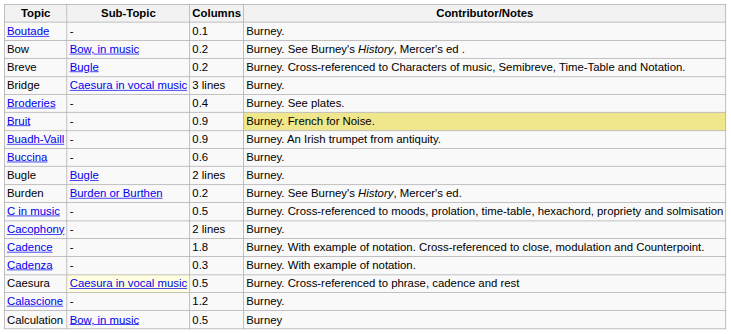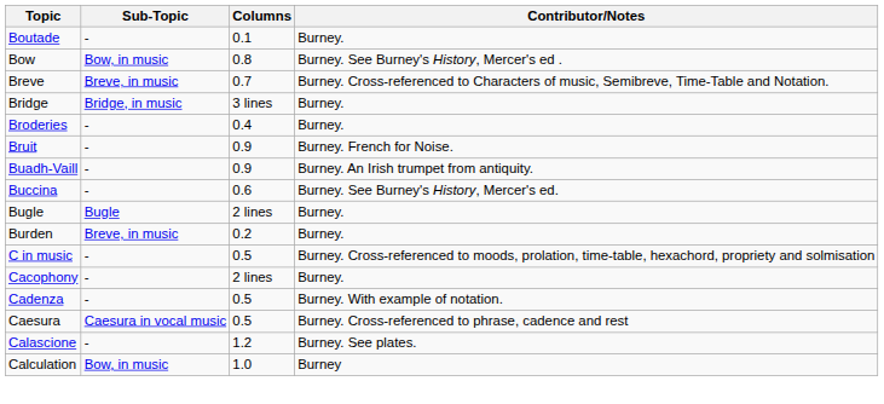 <table class="wikitable">
 <tr>
 <th>Topic</th>
 <th>Sub-Topic</th>
 <th>Columns</th>
 <th>Contributor/Notes</th>
 </tr>
 <tr>
 <td><a href='#'>Boutade</a></td>
 <td>-</td>
 <td>0.1</td>
 <td>Burney.</td>
 </tr>
 <tr>
 <td>Bow</td>
 <td><a href='#'>Bow, in music</a></td>
-<td>0.2</td>
+<td>0.8</td>
 <td>Burney. See Burney's <em>History</em>, Mercer's ed .</td>
 </tr>
 <tr>
 <td>Breve</td>
-<td><a href='#'>Bugle</a></td>
-<td>0.2</td>
+<td><a href='#'>Breve, in music</a></td>
+<td>0.7</td>
 <td>Burney. Cross-referenced to Characters of music, Semibreve, Time-Table and Notation.</td>
 </tr>
 <tr>
 <td>Bridge</td>
-<td><a href='#'>Caesura in vocal music</a></td>
+<td><a href='#'>Bridge, in music</a></td>
 <td>3 lines</td>
 <td>Burney.</td>
 </tr>
 <tr>
 <td><a href='#'>Broderies</a></td>
 <td>-</td>
 <td>0.4</td>
-<td>Burney. See plates.</td>
+<td>Burney.</td>
 </tr>
 <tr>
 <td><a href='#'>Bruit</a></td>
 <td>-</td>
 <td>0.9</td>
-<td style="background: khaki;">Burney. French for Noise.</td>
+<td>Burney. French for Noise.</td>
 </tr>
 <tr>
 <td><a href='#'>Buadh-Vaill</a></td>
 <td>-</td>
 <td>0.9</td>
 <td>Burney. An Irish trumpet from antiquity.</td>
 </tr>
 <tr>
 <td><a href='#'>Buccina</a></td>
 <td>-</td>
 <td>0.6</td>
-<td>Burney.</td>
+<td>Burney.  See Burney's <em>History</em>, Mercer's ed.</td>
 </tr>
 <tr>
 <td>Bugle</td>
 <td><a href='#'>Bugle</a></td>
 <td>2 lines</td>
 <td>Burney.</td>
 </tr>
 <tr>
 <td>Burden</td>
-<td><a href='#'>Burden or Burthen</a></td>
+<td><a href='#'>Breve, in music</a></td>
 <td>0.2</td>
-<td>Burney.  See Burney's <em>History</em>, Mercer's ed.</td>
+<td>Burney.</td>
 </tr>
 <tr>
 <td><a href='#'>C in music</a></td>
 <td>-</td>
 <td>0.5</td>
 <td>Burney. Cross-referenced to moods, prolation, time-table, hexachord, propriety and solmisation</td>
 </tr>
 <tr>
 <td><a href='#'>Cacophony</a></td>
 <td>-</td>
 <td>2 lines</td>
 <td>Burney.</td>
 </tr>
 <tr>
-<td><a href='#'>Cadence</a></td>
-<td>-</td>
-<td>1.8</td>
-<td>Burney. With example of notation. Cross-referenced to close, modulation and Counterpoint.</td>
-</tr>
-<tr>
 <td><a href='#'>Cadenza</a></td>
 <td>-</td>
-<td>0.3</td>
+<td>0.5</td>
 <td>Burney. With example of notation.</td>
 </tr>
 <tr>
 <td>Caesura</td>
-<td style="background: lightyellow;"><a href='#'>Caesura in vocal music</a></td>
+<td><a href='#'>Caesura in vocal music</a></td>
 <td>0.5</td>
 <td>Burney. Cross-referenced to phrase, cadence and rest</td>
 </tr>
 <tr>
 <td><a href='#'>Calascione</a></td>
 <td>-</td>
 <td>1.2</td>
-<td>Burney.</td>
+<td>Burney. See plates.</td>
 </tr>
 <tr>
 <td>Calculation</td>
 <td><a href='#'>Bow, in music</a></td>
-<td>0.5</td>
+<td>1.0</td>
 <td>Burney</td>
 </tr>
 </table>
